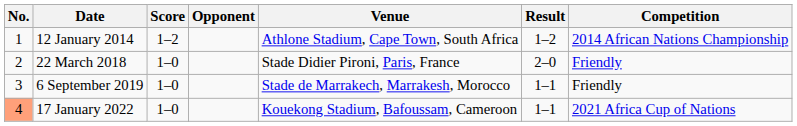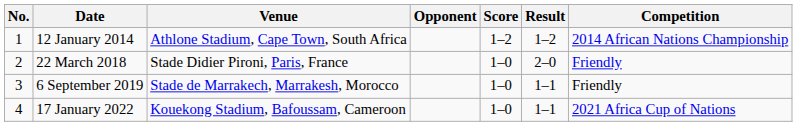 <table class="wikitable sortable">
 <tr>
 <th scope="col">No.</th>
 <th scope="col">Date</th>
+<th scope="col">Venue</th>
+<th scope="col">Opponent</th>
 <th scope="col">Score</th>
-<th scope="col">Opponent</th>
-<th scope="col">Venue</th>
 <th scope="col">Result</th>
 <th scope="col">Competition</th>
 </tr>
 <tr>
 <td align="center">1</td>
 <td>12 January 2014</td>
+<td><a href='#'>Athlone Stadium</a>, <a href='#'>Cape Town</a>, South Africa</td>
+<td></td>
 <td align="center">1–2</td>
-<td></td>
-<td><a href='#'>Athlone Stadium</a>, <a href='#'>Cape Town</a>, South Africa</td>
 <td align="center">1–2</td>
 <td><a href='#'>2014 African Nations Championship</a></td>
 </tr>
 <tr>
 <td align="center">2</td>
 <td>22 March 2018</td>
+<td>Stade Didier Pironi, <a href='#'>Paris</a>, France</td>
+<td></td>
 <td align="center">1–0</td>
-<td></td>
-<td>Stade Didier Pironi, <a href='#'>Paris</a>, France</td>
 <td align="center">2–0</td>
 <td><a href='#'>Friendly</a></td>
 </tr>
 <tr>
 <td align="center">3</td>
 <td>6 September 2019</td>
+<td><a href='#'>Stade de Marrakech</a>, <a href='#'>Marrakesh</a>, Morocco</td>
+<td></td>
 <td align="center">1–0</td>
-<td></td>
-<td><a href='#'>Stade de Marrakech</a>, <a href='#'>Marrakesh</a>, Morocco</td>
 <td align="center">1–1</td>
 <td>Friendly</td>
 </tr>
 <tr>
-<td align="center" style="background: lightsalmon;">4</td>
+<td align="center">4</td>
 <td>17 January 2022</td>
+<td><a href='#'>Kouekong Stadium</a>, <a href='#'>Bafoussam</a>, Cameroon</td>
+<td></td>
 <td align="center">1–0</td>
-<td></td>
-<td><a href='#'>Kouekong Stadium</a>, <a href='#'>Bafoussam</a>, Cameroon</td>
 <td align="center">1–1</td>
 <td><a href='#'>2021 Africa Cup of Nations</a></td>
 </tr>
 </table>
